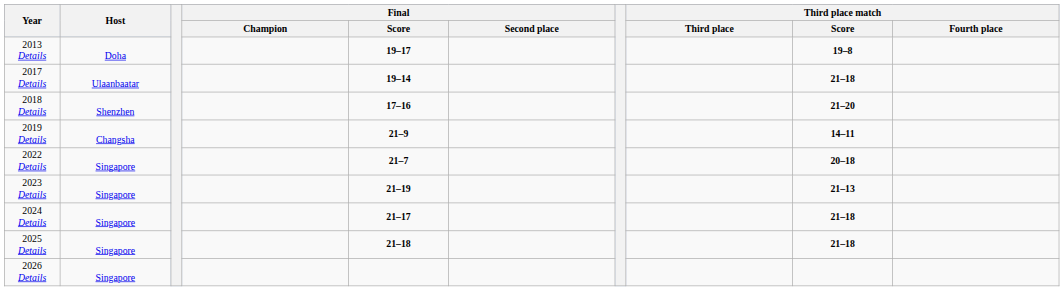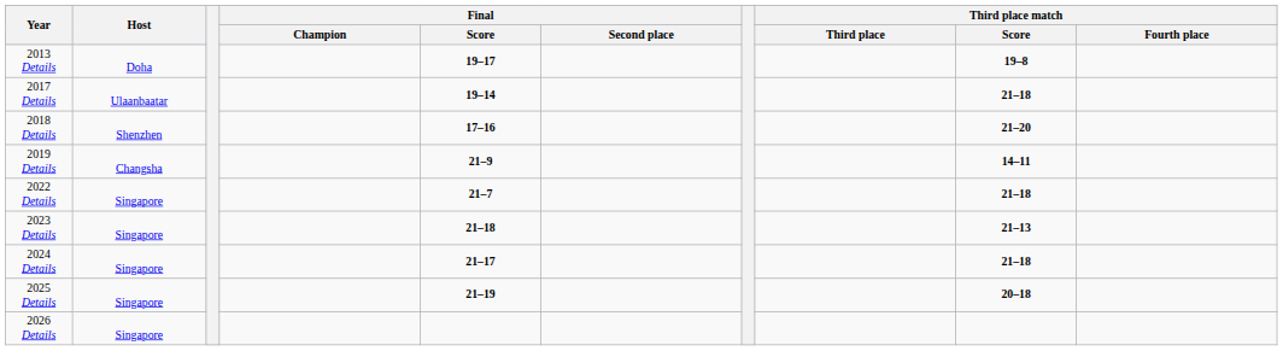 <table class="wikitable" style="font-size:90%; width: 98%; text-align: center;">
 <tr bgcolor=#C1D8FF>
 <th rowspan=2 width=5%>Year</th>
 <th rowspan=2 width=10%>Host</th>
 <th rowspan="11" width="1%" bgcolor="ffffff"></th>
 <th colspan=3>Final</th>
 <th rowspan="11" width="1%" bgcolor="ffffff"></th>
 <th colspan=3>Third place match</th>
 </tr>
 <tr bgcolor=#EFEFEF>
 <th width=15%>Champion</th>
 <th width=9%>Score</th>
 <th width=15%>Second place</th>
 <th width=15%>Third place</th>
 <th width=9%>Score</th>
 <th width=15%>Fourth place</th>
 </tr>
 <tr>
 <td>2013<br><em><a href='#'>Details</a></em></td>
 <td><br><a href='#'>Doha</a></td>
 <td><strong></strong></td>
 <td><strong>19–17</strong></td>
 <td></td>
 <td></td>
 <td><strong>19–8</strong></td>
 <td></td>
 </tr>
 <tr>
 <td>2017<br><em><a href='#'>Details</a></em></td>
 <td><br><a href='#'>Ulaanbaatar</a></td>
 <td><strong></strong></td>
 <td><strong>19–14</strong></td>
 <td></td>
 <td></td>
 <td><strong>21–18</strong></td>
 <td></td>
 </tr>
 <tr>
 <td>2018<br><em><a href='#'>Details</a></em></td>
 <td><br><a href='#'>Shenzhen</a></td>
 <td><strong></strong></td>
 <td><strong>17–16</strong></td>
 <td></td>
 <td></td>
 <td><strong>21–20</strong></td>
 <td></td>
 </tr>
 <tr>
 <td>2019<br><em><a href='#'>Details</a></em></td>
 <td><br><a href='#'>Changsha</a></td>
 <td><strong></strong></td>
 <td><strong>21–9</strong></td>
 <td></td>
 <td></td>
 <td><strong>14–11</strong></td>
 <td></td>
 </tr>
 <tr>
 <td>2022<br><em><a href='#'>Details</a></em></td>
 <td><br><a href='#'>Singapore</a></td>
 <td><strong></strong></td>
 <td><strong>21–7</strong></td>
 <td></td>
 <td></td>
-<td><strong>20–18</strong></td>
+<td><strong>21–18</strong></td>
 <td></td>
 </tr>
 <tr>
 <td>2023<br><em><a href='#'>Details</a></em></td>
 <td><br><a href='#'>Singapore</a></td>
 <td><strong></strong></td>
-<td><strong>21–19</strong></td>
+<td><strong>21–18</strong></td>
 <td></td>
 <td></td>
 <td><strong>21–13</strong></td>
 <td></td>
 </tr>
 <tr>
 <td>2024<br><em><a href='#'>Details</a></em></td>
 <td><br><a href='#'>Singapore</a></td>
 <td><strong></strong></td>
 <td><strong>21–17</strong></td>
 <td></td>
 <td></td>
 <td><strong>21–18</strong></td>
 <td></td>
 </tr>
 <tr>
 <td>2025<br><em><a href='#'>Details</a></em></td>
 <td><br><a href='#'>Singapore</a></td>
 <td><strong></strong></td>
-<td><strong>21–18</strong></td>
+<td><strong>21–19</strong></td>
 <td></td>
 <td></td>
-<td><strong>21–18</strong></td>
+<td><strong>20–18</strong></td>
 <td></td>
 </tr>
 <tr>
 <td>2026<br><em><a href='#'>Details</a></em></td>
 <td><br><a href='#'>Singapore</a></td>
 <td></td>
 <td></td>
 <td></td>
 <td></td>
 <td></td>
 <td></td>
 </tr>
 </table>
